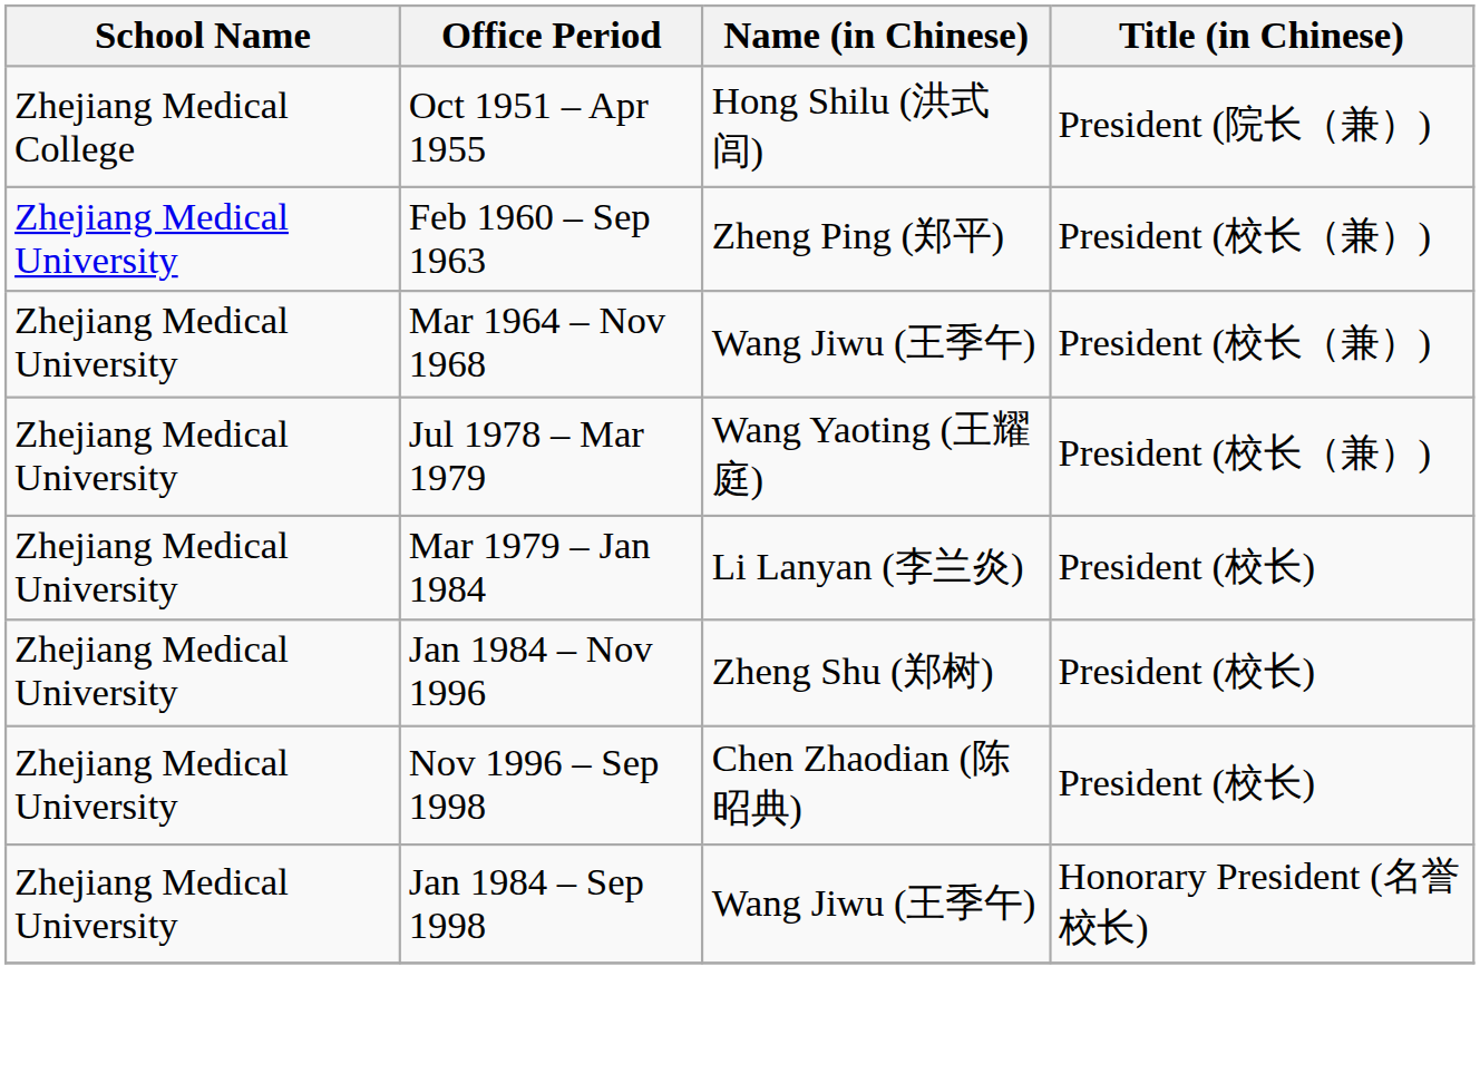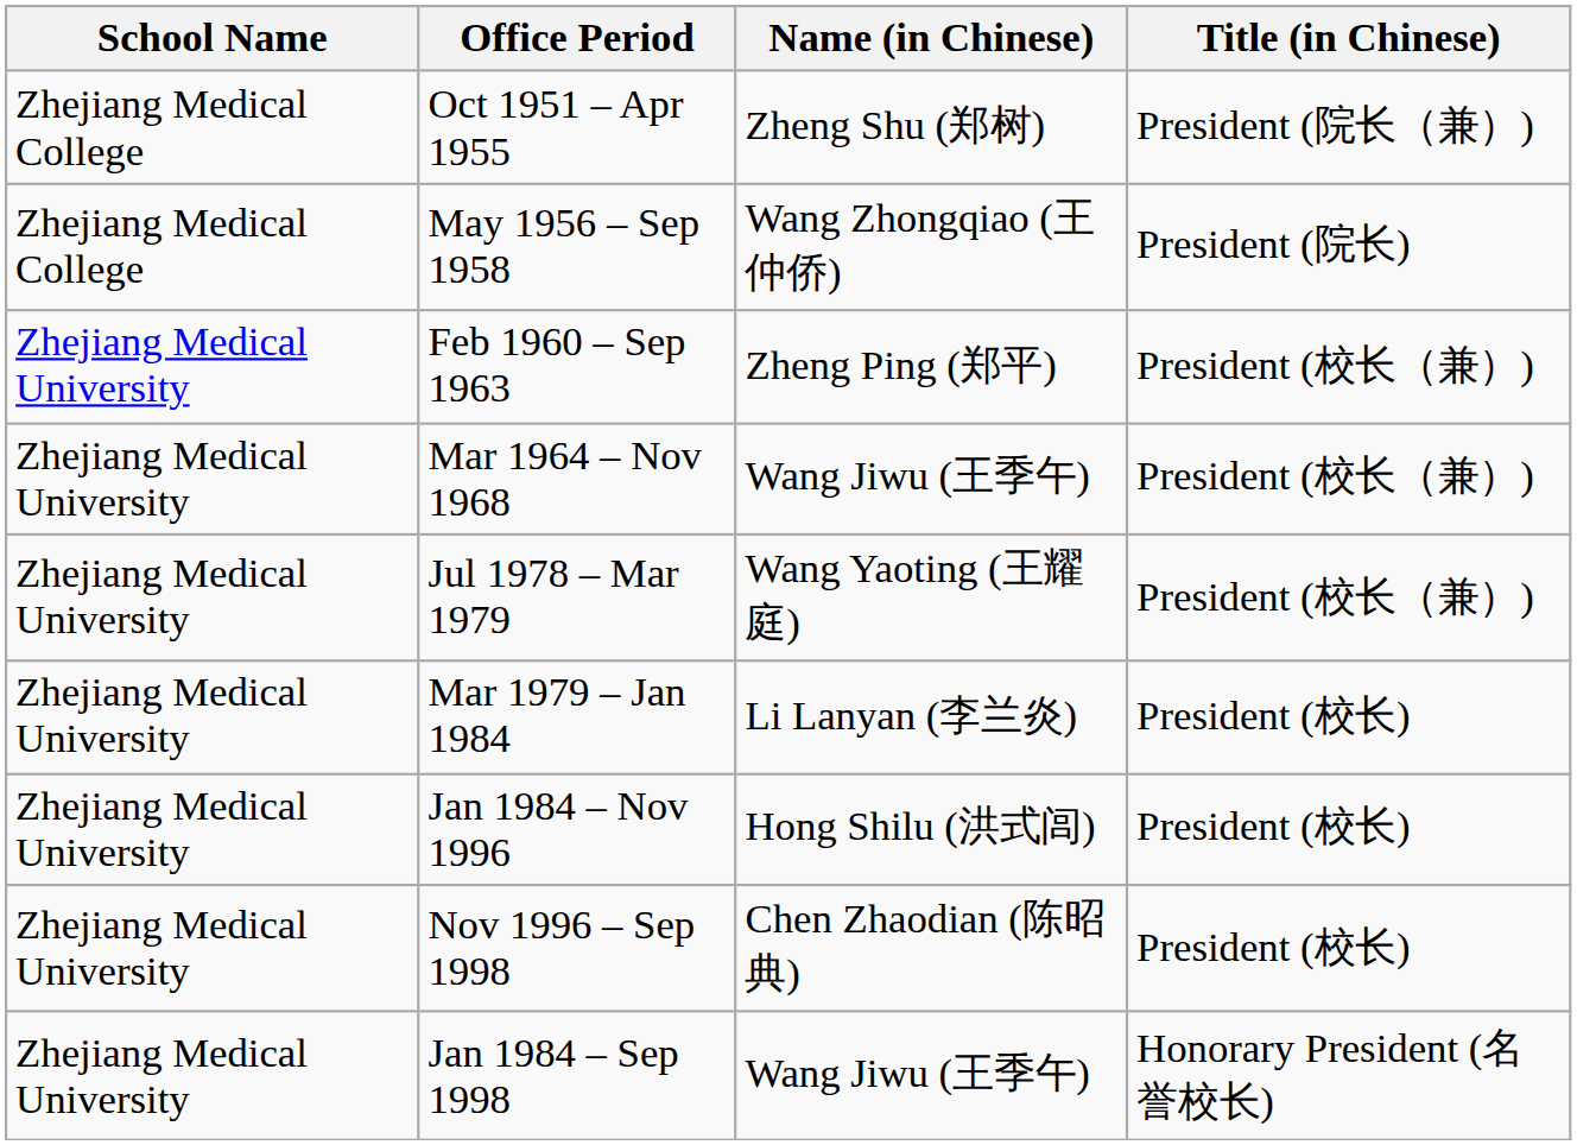 <table class="wikitable">
 <tr>
 <th>School Name</th>
 <th>Office Period</th>
 <th>Name (in Chinese)</th>
 <th>Title (in Chinese)</th>
 </tr>
 <tr>
 <td>Zhejiang Medical College</td>
 <td>Oct 1951 – Apr 1955</td>
-<td>Hong Shilu (洪式闾)</td>
+<td>Zheng Shu (郑树)</td>
 <td>President (院长（兼）)</td>
+</tr>
+<tr>
+<td>Zhejiang Medical College</td>
+<td>May 1956 – Sep 1958</td>
+<td>Wang Zhongqiao (王仲侨)</td>
+<td>President (院长)</td>
 </tr>
 <tr>
 <td><a href='#'>Zhejiang Medical University</a></td>
 <td>Feb 1960 – Sep 1963</td>
 <td>Zheng Ping (郑平)</td>
 <td>President (校长（兼）)</td>
 </tr>
 <tr>
 <td>Zhejiang Medical University</td>
 <td>Mar 1964 – Nov 1968</td>
 <td>Wang Jiwu (王季午)</td>
 <td>President (校长（兼）)</td>
 </tr>
 <tr>
 <td>Zhejiang Medical University</td>
 <td>Jul 1978 – Mar 1979</td>
 <td>Wang Yaoting (王耀庭)</td>
 <td>President (校长（兼）)</td>
 </tr>
 <tr>
 <td>Zhejiang Medical University</td>
 <td>Mar 1979 – Jan 1984</td>
 <td>Li Lanyan (李兰炎)</td>
 <td>President (校长)</td>
 </tr>
 <tr>
 <td>Zhejiang Medical University</td>
 <td>Jan 1984 – Nov 1996</td>
-<td>Zheng Shu (郑树)</td>
+<td>Hong Shilu (洪式闾)</td>
 <td>President (校长)</td>
 </tr>
 <tr>
 <td>Zhejiang Medical University</td>
 <td>Nov 1996 – Sep 1998</td>
 <td>Chen Zhaodian (陈昭典)</td>
 <td>President (校长)</td>
 </tr>
 <tr>
 <td>Zhejiang Medical University</td>
 <td>Jan 1984 – Sep 1998</td>
 <td>Wang Jiwu (王季午)</td>
 <td>Honorary President (名誉校长)</td>
 </tr>
 <tr>
 </tr>
 </table>
